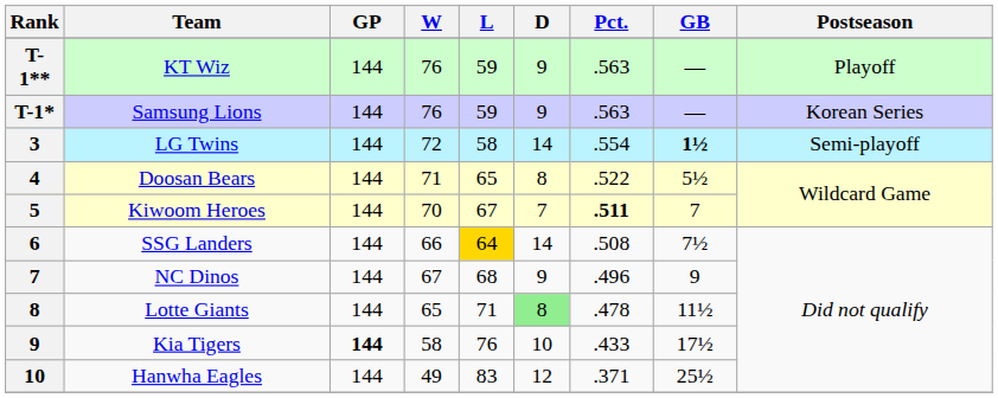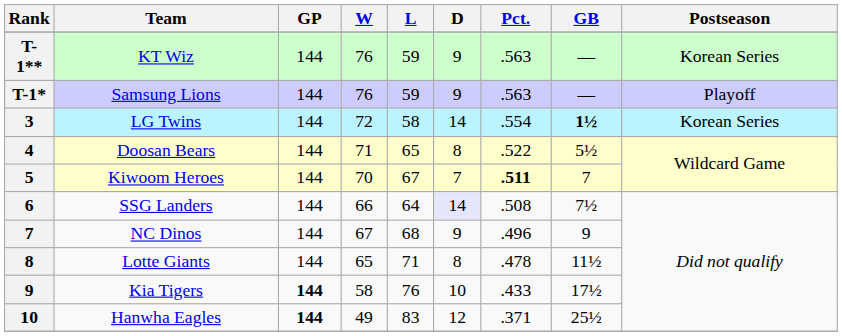 <table class="wikitable plainrowheaders" width="60%" style="text-align:center;">
 <tr>
 <th scope="col" width="5%">Rank</th>
 <th>Team</th>
 <th>GP</th>
 <th><a href='#'>W</a></th>
 <th><a href='#'>L</a></th>
 <th>D</th>
 <th><a href='#'>Pct.</a></th>
 <th><a href='#'>GB</a></th>
 <th>Postseason</th>
 </tr>
 <tr>
 </tr>
 <tr style="background-color:#ccffcc;">
 <th>T-1**</th>
 <td><a href='#'>KT Wiz</a></td>
 <td>144</td>
 <td>76</td>
 <td>59</td>
 <td>9</td>
 <td>.563</td>
 <td>—</td>
-<td>Playoff</td>
+<td>Korean Series</td>
 </tr>
 <tr style="background-color:#ccccff;">
 <th>T-1*</th>
 <td><a href='#'>Samsung Lions</a></td>
 <td>144</td>
 <td>76</td>
 <td>59</td>
 <td>9</td>
 <td>.563</td>
 <td>—</td>
-<td>Korean Series</td>
+<td>Playoff</td>
 </tr>
 <tr style="background-color:#BBF3FF;">
 <th>3</th>
 <td><a href='#'>LG Twins</a></td>
 <td>144</td>
 <td>72</td>
 <td>58</td>
 <td>14</td>
 <td>.554</td>
 <td><strong>1½</strong></td>
-<td>Semi-playoff</td>
+<td>Korean Series</td>
 </tr>
 <tr style="background-color:#ffffcc;">
 <th>4</th>
 <td><a href='#'>Doosan Bears</a></td>
 <td>144</td>
 <td>71</td>
 <td>65</td>
 <td>8</td>
 <td>.522</td>
 <td>5½</td>
 <td rowspan="2">Wildcard Game</td>
 </tr>
 <tr style="background-color:#ffffcc;">
 <th>5</th>
 <td><a href='#'>Kiwoom Heroes</a></td>
 <td>144</td>
 <td>70</td>
 <td>67</td>
 <td>7</td>
 <td><strong>.511</strong></td>
 <td>7</td>
 </tr>
 <tr>
 <th>6</th>
 <td><a href='#'>SSG Landers</a></td>
 <td>144</td>
 <td>66</td>
-<td style="background: gold;">64</td>
-<td>14</td>
+<td>64</td>
+<td style="background: lavender;">14</td>
 <td>.508</td>
 <td>7½</td>
 <td rowspan="5"><em>Did not qualify</em></td>
 </tr>
 <tr>
 <th>7</th>
 <td><a href='#'>NC Dinos</a></td>
 <td>144</td>
 <td>67</td>
 <td>68</td>
 <td>9</td>
 <td>.496</td>
 <td>9</td>
 </tr>
 <tr>
 <th>8</th>
 <td><a href='#'>Lotte Giants</a></td>
 <td>144</td>
 <td>65</td>
 <td>71</td>
-<td style="background: lightgreen;">8</td>
+<td>8</td>
 <td>.478</td>
 <td>11½</td>
 </tr>
 <tr>
 <th>9</th>
 <td><a href='#'>Kia Tigers</a></td>
 <td><strong>144</strong></td>
 <td>58</td>
 <td>76</td>
 <td>10</td>
 <td>.433</td>
 <td>17½</td>
 </tr>
 <tr>
 <th>10</th>
 <td><a href='#'>Hanwha Eagles</a></td>
-<td>144</td>
+<td><strong>144</strong></td>
 <td>49</td>
 <td>83</td>
 <td>12</td>
 <td>.371</td>
 <td>25½</td>
 </tr>
 <tr>
 </tr>
 </table>
